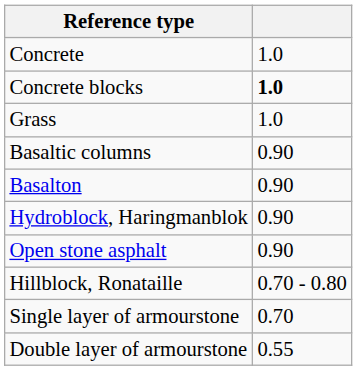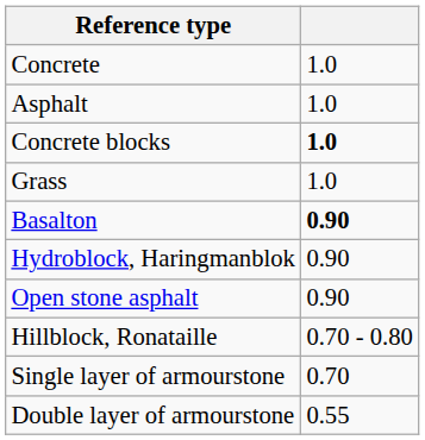 <table class="wikitable" style="float:left;">
 <tr>
 <th>Reference type</th>
 <th> </th>
 </tr>
 <tr>
 <td>Concrete</td>
+<td>1.0</td>
+</tr>
+<tr>
+<td>Asphalt</td>
 <td>1.0</td>
 </tr>
 <tr>
 <td>Concrete blocks</td>
 <td><strong>1.0</strong></td>
 </tr>
 <tr>
 <td>Grass</td>
 <td>1.0</td>
 </tr>
 <tr>
-<td>Basaltic columns</td>
-<td>0.90</td>
-</tr>
-<tr>
 <td><a href='#'>Basalton</a></td>
-<td>0.90</td>
+<td><strong>0.90</strong></td>
 </tr>
 <tr>
 <td><a href='#'>Hydroblock</a>, Haringmanblok</td>
 <td>0.90</td>
 </tr>
 <tr>
 <td><a href='#'>Open stone asphalt</a></td>
 <td>0.90</td>
 </tr>
 <tr>
 <td>Hillblock, Ronataille</td>
 <td>0.70 - 0.80</td>
 </tr>
 <tr>
 <td>Single layer of armourstone</td>
 <td>0.70</td>
 </tr>
 <tr>
 <td>Double layer of armourstone</td>
 <td>0.55</td>
 </tr>
 </table>
